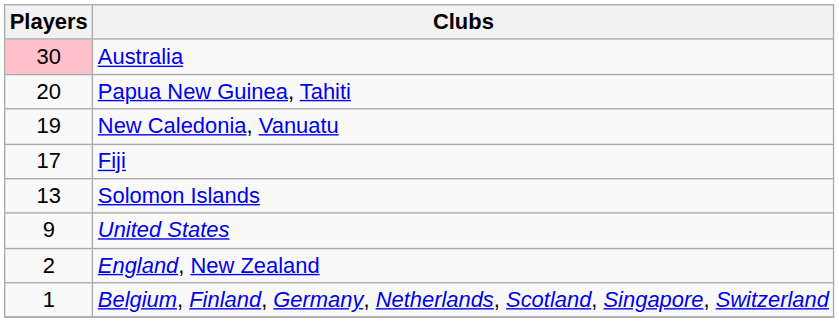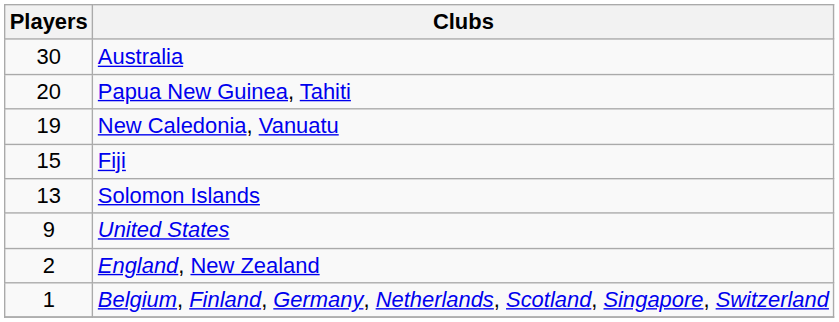 <table class="wikitable">
 <tr>
 <th>Players</th>
 <th>Clubs</th>
 </tr>
 <tr>
-<td align="center" style="background: pink;">30</td>
+<td align="center">30</td>
 <td> <a href='#'>Australia</a></td>
 </tr>
 <tr>
 <td align="center">20</td>
 <td> <a href='#'>Papua New Guinea</a>,  <a href='#'>Tahiti</a></td>
 </tr>
 <tr>
 <td align="center">19</td>
 <td> <a href='#'>New Caledonia</a>,  <a href='#'>Vanuatu</a></td>
 </tr>
 <tr>
-<td align="center">17</td>
+<td align="center">15</td>
 <td> <a href='#'>Fiji</a></td>
 </tr>
 <tr>
 <td align="center">13</td>
 <td> <a href='#'>Solomon Islands</a></td>
 </tr>
 <tr>
 <td align="center">9</td>
 <td> <em><a href='#'>United States</a></em></td>
 </tr>
 <tr>
 <td align="center">2</td>
 <td> <em><a href='#'>England</a></em>,  <a href='#'>New Zealand</a></td>
 </tr>
 <tr>
 <td align="center">1</td>
 <td> <em><a href='#'>Belgium</a></em>,  <em><a href='#'>Finland</a></em>,  <em><a href='#'>Germany</a></em>,  <em><a href='#'>Netherlands</a></em>,  <em><a href='#'>Scotland</a></em>,  <em><a href='#'>Singapore</a></em>,  <em><a href='#'>Switzerland</a></em></td>
 </tr>
 <tr>
 </tr>
 </table>
